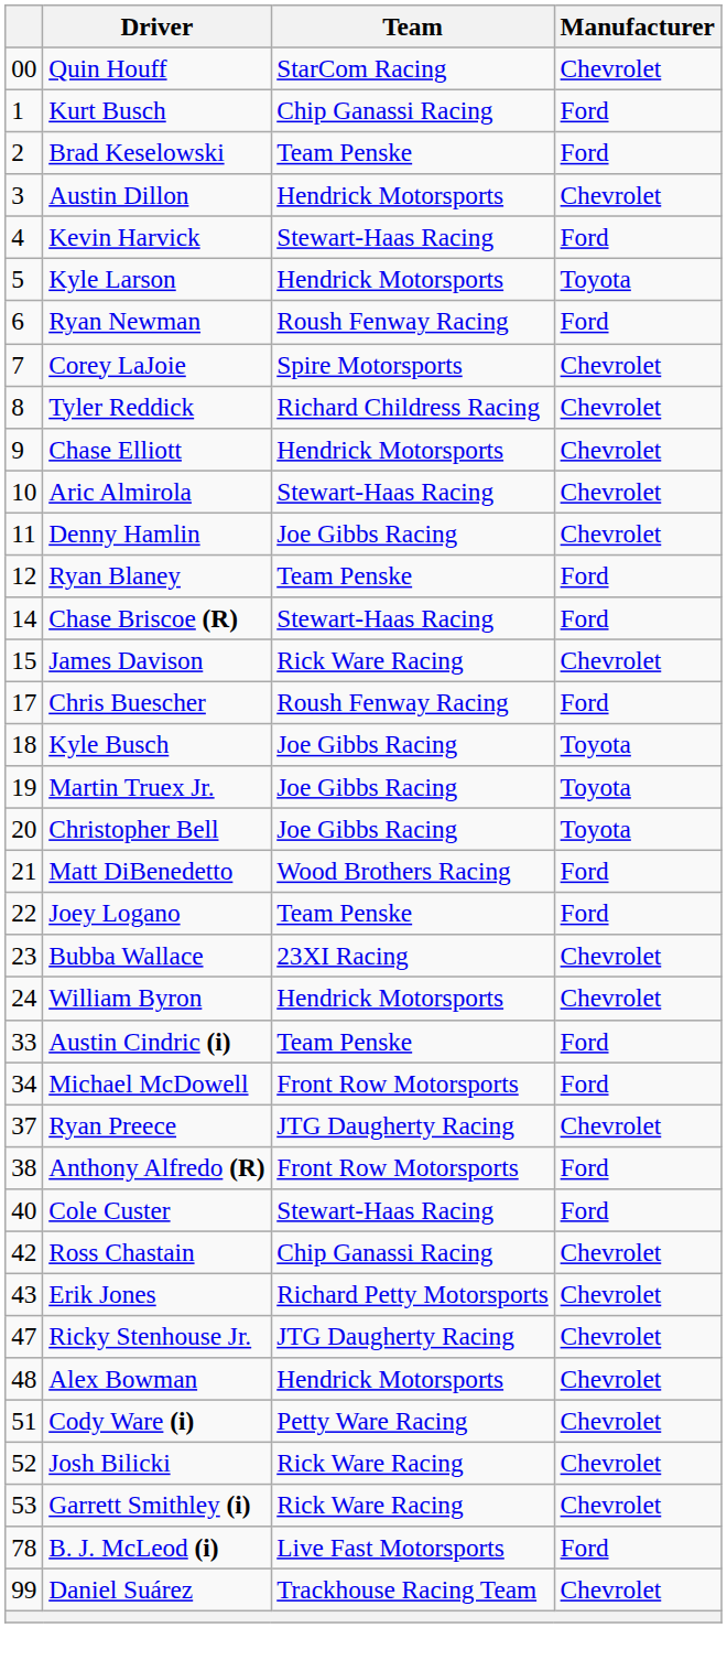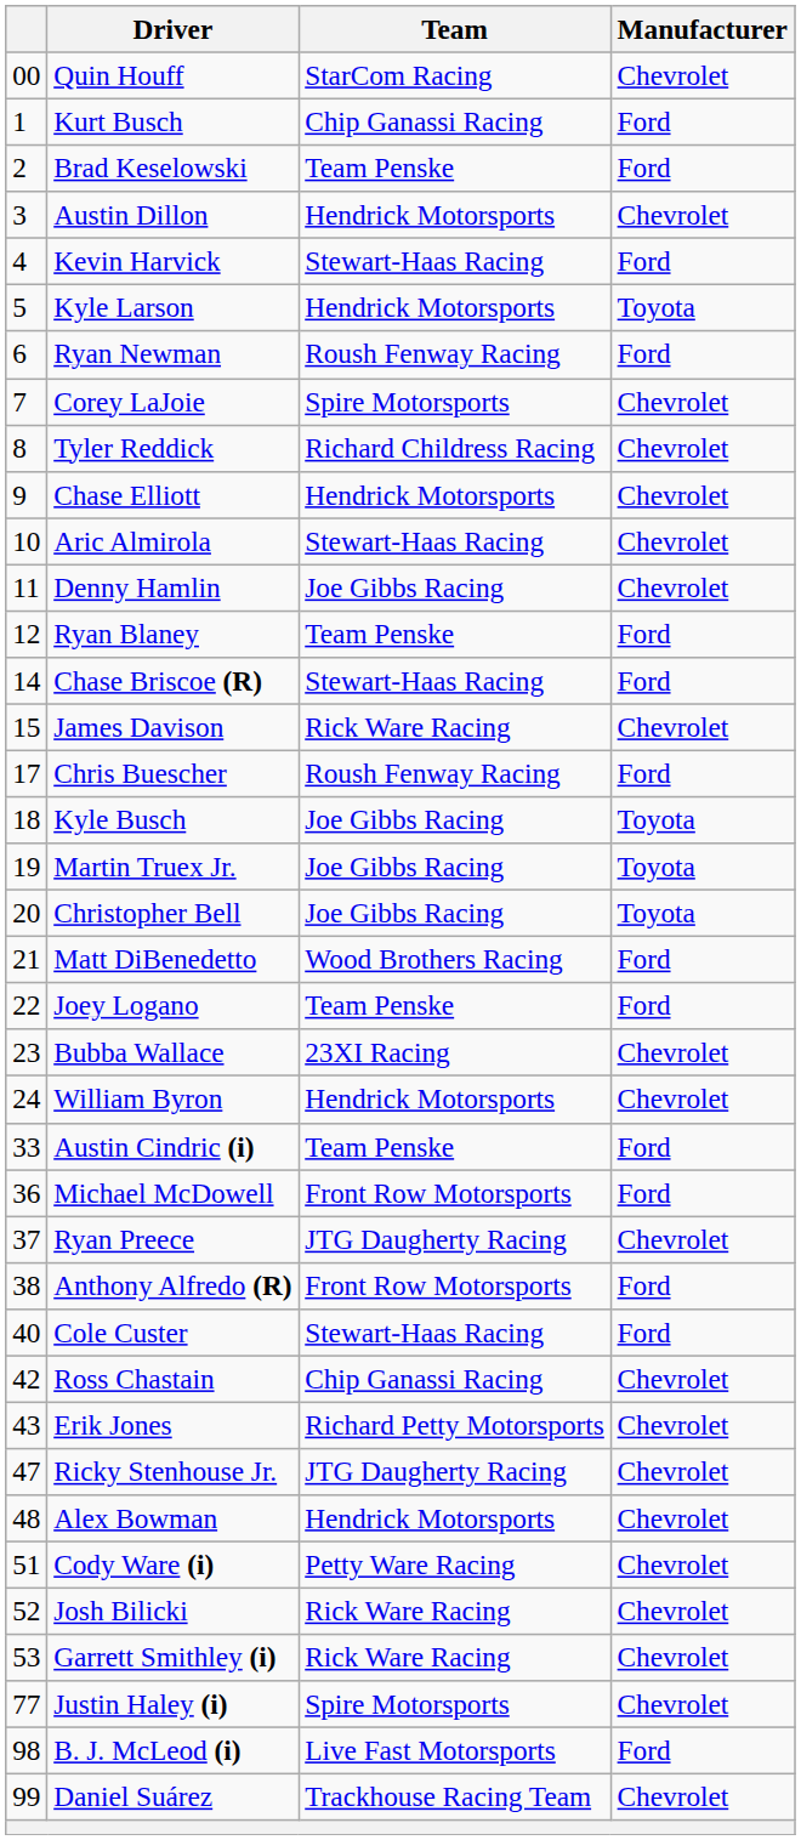 <table class="wikitable" style="font-size:95%">
 <tr>
 <th></th>
 <th>Driver</th>
 <th>Team</th>
 <th>Manufacturer</th>
 </tr>
 <tr>
 <td>00</td>
 <td><a href='#'>Quin Houff</a></td>
 <td><a href='#'>StarCom Racing</a></td>
 <td><a href='#'>Chevrolet</a></td>
 </tr>
 <tr>
 <td>1</td>
 <td><a href='#'>Kurt Busch</a></td>
 <td><a href='#'>Chip Ganassi Racing</a></td>
 <td><a href='#'>Ford</a></td>
 </tr>
 <tr>
 <td>2</td>
 <td><a href='#'>Brad Keselowski</a></td>
 <td><a href='#'>Team Penske</a></td>
 <td><a href='#'>Ford</a></td>
 </tr>
 <tr>
 <td>3</td>
 <td><a href='#'>Austin Dillon</a></td>
 <td><a href='#'>Hendrick Motorsports</a></td>
 <td><a href='#'>Chevrolet</a></td>
 </tr>
 <tr>
 <td>4</td>
 <td><a href='#'>Kevin Harvick</a></td>
 <td><a href='#'>Stewart-Haas Racing</a></td>
 <td><a href='#'>Ford</a></td>
 </tr>
 <tr>
 <td>5</td>
 <td><a href='#'>Kyle Larson</a></td>
 <td><a href='#'>Hendrick Motorsports</a></td>
 <td><a href='#'>Toyota</a></td>
 </tr>
 <tr>
 <td>6</td>
 <td><a href='#'>Ryan Newman</a></td>
 <td><a href='#'>Roush Fenway Racing</a></td>
 <td><a href='#'>Ford</a></td>
 </tr>
 <tr>
 <td>7</td>
 <td><a href='#'>Corey LaJoie</a></td>
 <td><a href='#'>Spire Motorsports</a></td>
 <td><a href='#'>Chevrolet</a></td>
 </tr>
 <tr>
 <td>8</td>
 <td><a href='#'>Tyler Reddick</a></td>
 <td><a href='#'>Richard Childress Racing</a></td>
 <td><a href='#'>Chevrolet</a></td>
 </tr>
 <tr>
 <td>9</td>
 <td><a href='#'>Chase Elliott</a></td>
 <td><a href='#'>Hendrick Motorsports</a></td>
 <td><a href='#'>Chevrolet</a></td>
 </tr>
 <tr>
 <td>10</td>
 <td><a href='#'>Aric Almirola</a></td>
 <td><a href='#'>Stewart-Haas Racing</a></td>
 <td><a href='#'>Chevrolet</a></td>
 </tr>
 <tr>
 <td>11</td>
 <td><a href='#'>Denny Hamlin</a></td>
 <td><a href='#'>Joe Gibbs Racing</a></td>
 <td><a href='#'>Chevrolet</a></td>
 </tr>
 <tr>
 <td>12</td>
 <td><a href='#'>Ryan Blaney</a></td>
 <td><a href='#'>Team Penske</a></td>
 <td><a href='#'>Ford</a></td>
 </tr>
 <tr>
 <td>14</td>
 <td><a href='#'>Chase Briscoe</a> <strong>(R)</strong></td>
 <td><a href='#'>Stewart-Haas Racing</a></td>
 <td><a href='#'>Ford</a></td>
 </tr>
 <tr>
 <td>15</td>
 <td><a href='#'>James Davison</a></td>
 <td><a href='#'>Rick Ware Racing</a></td>
 <td><a href='#'>Chevrolet</a></td>
 </tr>
 <tr>
 <td>17</td>
 <td><a href='#'>Chris Buescher</a></td>
 <td><a href='#'>Roush Fenway Racing</a></td>
 <td><a href='#'>Ford</a></td>
 </tr>
 <tr>
 <td>18</td>
 <td><a href='#'>Kyle Busch</a></td>
 <td><a href='#'>Joe Gibbs Racing</a></td>
 <td><a href='#'>Toyota</a></td>
 </tr>
 <tr>
 <td>19</td>
 <td><a href='#'>Martin Truex Jr.</a></td>
 <td><a href='#'>Joe Gibbs Racing</a></td>
 <td><a href='#'>Toyota</a></td>
 </tr>
 <tr>
 <td>20</td>
 <td><a href='#'>Christopher Bell</a></td>
 <td><a href='#'>Joe Gibbs Racing</a></td>
 <td><a href='#'>Toyota</a></td>
 </tr>
 <tr>
 <td>21</td>
 <td><a href='#'>Matt DiBenedetto</a></td>
 <td><a href='#'>Wood Brothers Racing</a></td>
 <td><a href='#'>Ford</a></td>
 </tr>
 <tr>
 <td>22</td>
 <td><a href='#'>Joey Logano</a></td>
 <td><a href='#'>Team Penske</a></td>
 <td><a href='#'>Ford</a></td>
 </tr>
 <tr>
 <td>23</td>
 <td><a href='#'>Bubba Wallace</a></td>
 <td><a href='#'>23XI Racing</a></td>
 <td><a href='#'>Chevrolet</a></td>
 </tr>
 <tr>
 <td>24</td>
 <td><a href='#'>William Byron</a></td>
 <td><a href='#'>Hendrick Motorsports</a></td>
 <td><a href='#'>Chevrolet</a></td>
 </tr>
 <tr>
 <td>33</td>
 <td><a href='#'>Austin Cindric</a> <strong>(i)</strong></td>
 <td><a href='#'>Team Penske</a></td>
 <td><a href='#'>Ford</a></td>
 </tr>
 <tr>
-<td>34</td>
+<td>36</td>
 <td><a href='#'>Michael McDowell</a></td>
 <td><a href='#'>Front Row Motorsports</a></td>
 <td><a href='#'>Ford</a></td>
 </tr>
 <tr>
 <td>37</td>
 <td><a href='#'>Ryan Preece</a></td>
 <td><a href='#'>JTG Daugherty Racing</a></td>
 <td><a href='#'>Chevrolet</a></td>
 </tr>
 <tr>
 <td>38</td>
 <td><a href='#'>Anthony Alfredo</a> <strong>(R)</strong></td>
 <td><a href='#'>Front Row Motorsports</a></td>
 <td><a href='#'>Ford</a></td>
 </tr>
 <tr>
 <td>40</td>
 <td><a href='#'>Cole Custer</a></td>
 <td><a href='#'>Stewart-Haas Racing</a></td>
 <td><a href='#'>Ford</a></td>
 </tr>
 <tr>
 <td>42</td>
 <td><a href='#'>Ross Chastain</a></td>
 <td><a href='#'>Chip Ganassi Racing</a></td>
 <td><a href='#'>Chevrolet</a></td>
 </tr>
 <tr>
 <td>43</td>
 <td><a href='#'>Erik Jones</a></td>
 <td><a href='#'>Richard Petty Motorsports</a></td>
 <td><a href='#'>Chevrolet</a></td>
 </tr>
 <tr>
 <td>47</td>
 <td><a href='#'>Ricky Stenhouse Jr.</a></td>
 <td><a href='#'>JTG Daugherty Racing</a></td>
 <td><a href='#'>Chevrolet</a></td>
 </tr>
 <tr>
 <td>48</td>
 <td><a href='#'>Alex Bowman</a></td>
 <td><a href='#'>Hendrick Motorsports</a></td>
 <td><a href='#'>Chevrolet</a></td>
 </tr>
 <tr>
 <td>51</td>
 <td><a href='#'>Cody Ware</a> <strong>(i)</strong></td>
 <td><a href='#'>Petty Ware Racing</a></td>
 <td><a href='#'>Chevrolet</a></td>
 </tr>
 <tr>
 <td>52</td>
 <td><a href='#'>Josh Bilicki</a></td>
 <td><a href='#'>Rick Ware Racing</a></td>
 <td><a href='#'>Chevrolet</a></td>
 </tr>
 <tr>
 <td>53</td>
 <td><a href='#'>Garrett Smithley</a> <strong>(i)</strong></td>
 <td><a href='#'>Rick Ware Racing</a></td>
 <td><a href='#'>Chevrolet</a></td>
 </tr>
 <tr>
-<td>78</td>
+<td>77</td>
+<td><a href='#'>Justin Haley</a> <strong>(i)</strong></td>
+<td><a href='#'>Spire Motorsports</a></td>
+<td><a href='#'>Chevrolet</a></td>
+</tr>
+<tr>
+<td>98</td>
 <td><a href='#'>B. J. McLeod</a> <strong>(i)</strong></td>
 <td><a href='#'>Live Fast Motorsports</a></td>
 <td><a href='#'>Ford</a></td>
 </tr>
 <tr>
 <td>99</td>
 <td><a href='#'>Daniel Suárez</a></td>
 <td><a href='#'>Trackhouse Racing Team</a></td>
 <td><a href='#'>Chevrolet</a></td>
 </tr>
 <tr>
 <th colspan="4"></th>
 </tr>
 </table>
